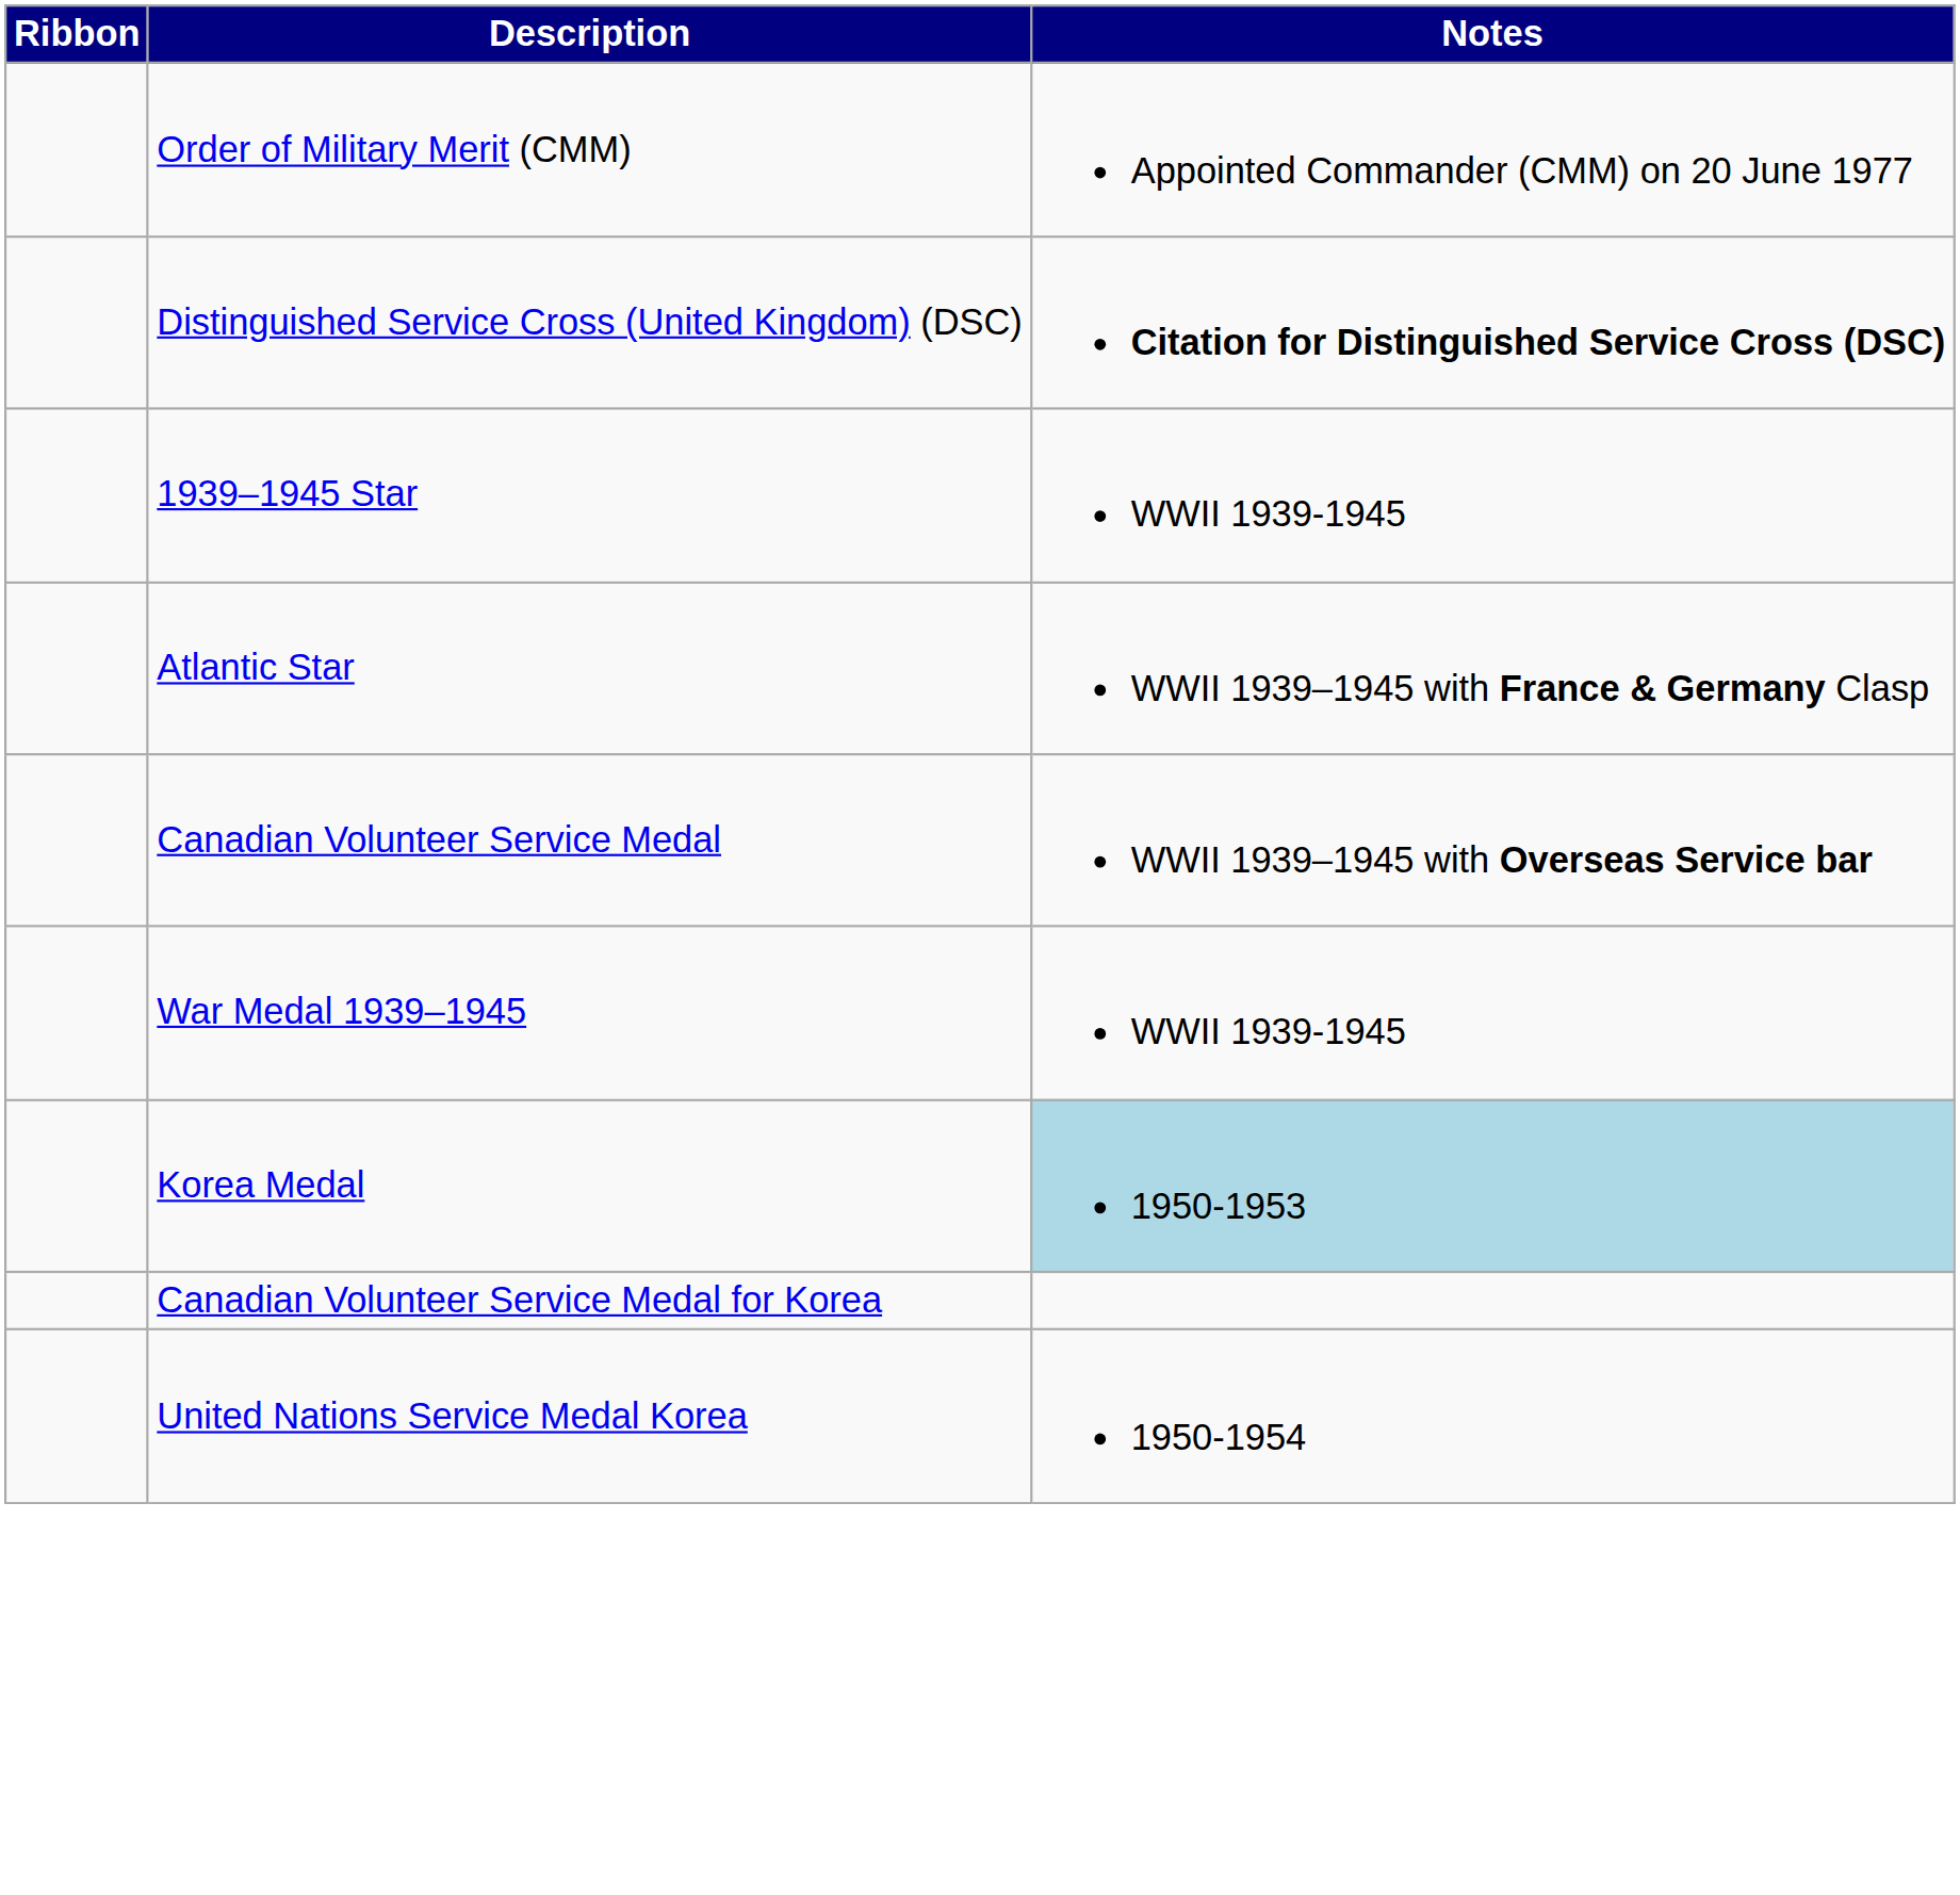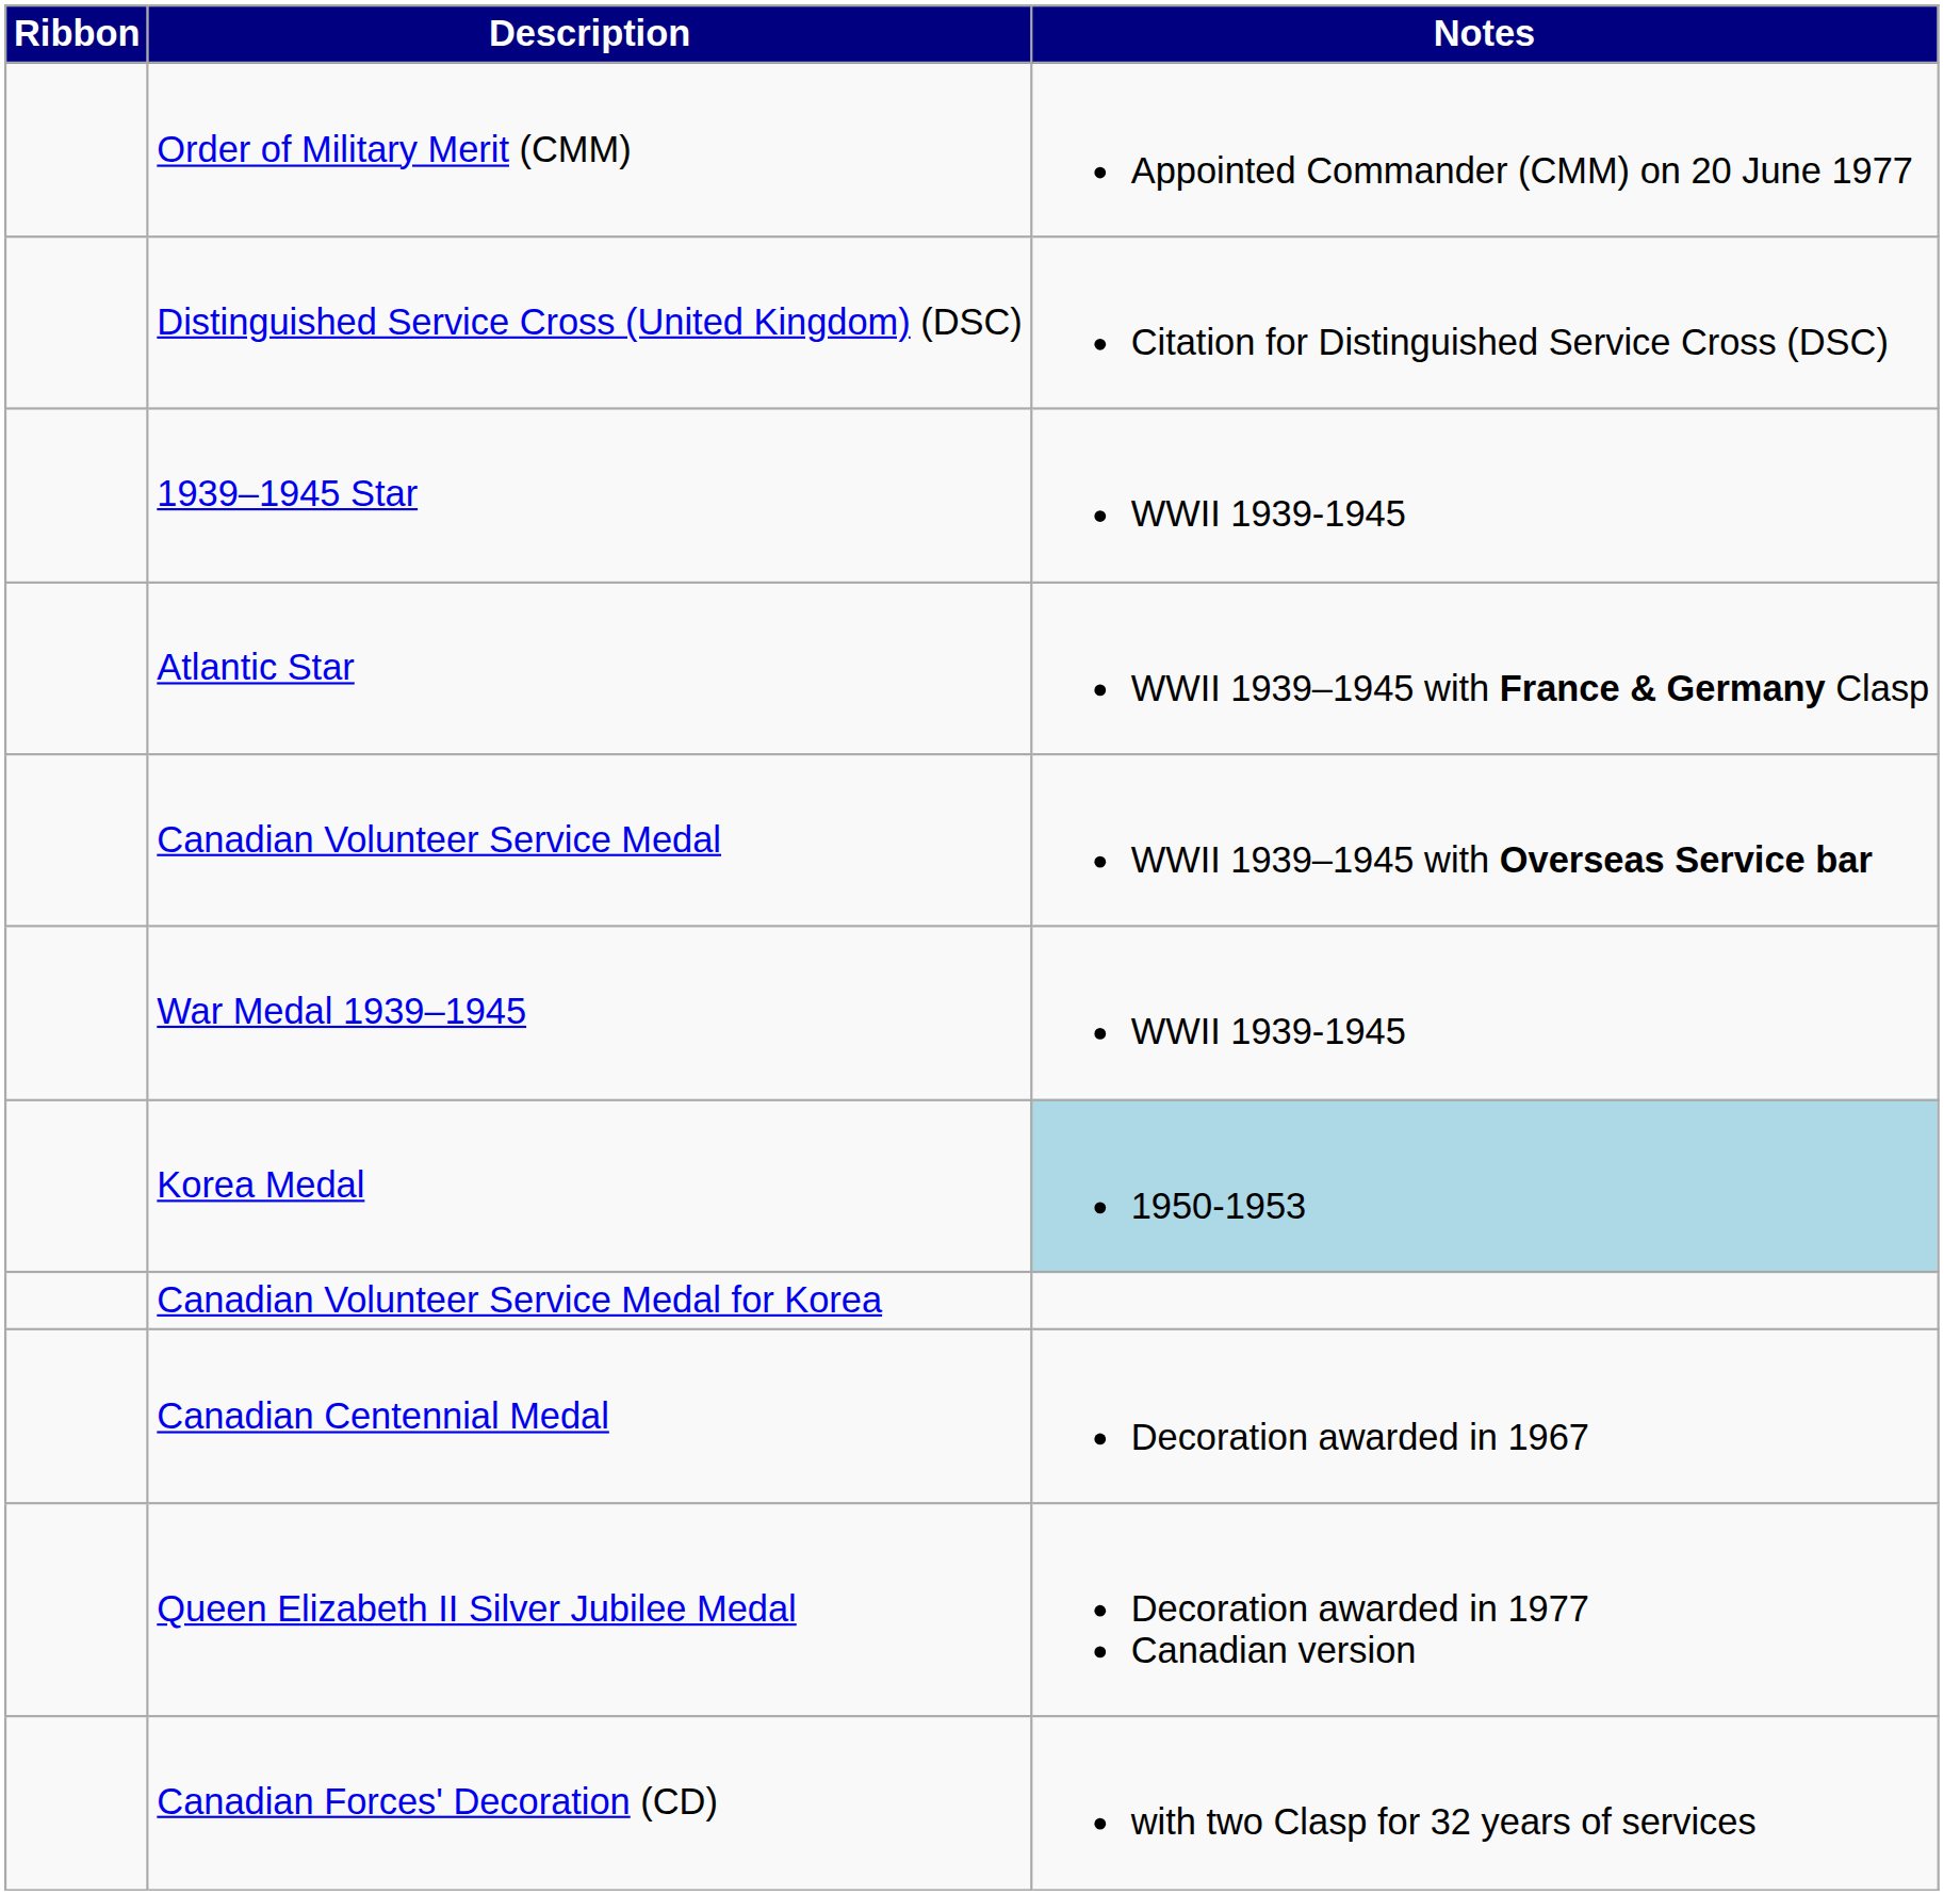 <table class="wikitable">
 <tr style="background:Navy;color:White" align="center">
 <td><strong>Ribbon</strong></td>
 <td><strong>Description</strong></td>
 <td><strong>Notes</strong></td>
 </tr>
 <tr>
 <td></td>
 <td><a href='#'>Order of Military Merit</a> (CMM)</td>
 <td><br><ul><li>Appointed Commander (CMM) on 20 June 1977</li></ul></td>
 </tr>
 <tr>
 <td></td>
 <td><a href='#'>Distinguished Service Cross (United Kingdom)</a> (DSC)</td>
-<td><strong><br><ul><li>Citation for Distinguished Service Cross (DSC)</li></ul></strong></td>
+<td><br><ul><li>Citation for Distinguished Service Cross (DSC)</li></ul></td>
 </tr>
 <tr>
 <td></td>
 <td><a href='#'>1939–1945 Star</a></td>
 <td><br><ul><li>WWII 1939-1945</li></ul></td>
 </tr>
 <tr>
 <td></td>
 <td><a href='#'>Atlantic Star</a></td>
 <td><br><ul><li>WWII 1939–1945 with <strong>France & Germany </strong>Clasp</li></ul></td>
 </tr>
 <tr>
 <td></td>
 <td><a href='#'>Canadian Volunteer Service Medal</a></td>
 <td><br><ul><li>WWII 1939–1945 with <strong>Overseas Service bar</strong></li></ul></td>
 </tr>
 <tr>
 <td></td>
 <td><a href='#'>War Medal 1939–1945</a></td>
 <td><br><ul><li>WWII 1939-1945</li></ul></td>
 </tr>
 <tr>
 <td></td>
 <td><a href='#'>Korea Medal</a></td>
 <td style="background: lightblue;"><br><ul><li>1950-1953</li></ul></td>
 </tr>
 <tr>
 <td></td>
 <td><a href='#'>Canadian Volunteer Service Medal for Korea</a></td>
 <td></td>
 </tr>
 <tr>
 <td></td>
-<td><a href='#'>United Nations Service Medal Korea</a></td>
-<td><br><ul><li>1950-1954</li></ul></td>
+<td><a href='#'>Canadian Centennial Medal</a></td>
+<td><br><ul><li>Decoration awarded in 1967</li></ul></td>
+</tr>
+<tr>
+<td></td>
+<td><a href='#'>Queen Elizabeth II Silver Jubilee Medal</a></td>
+<td><br><ul><li>Decoration awarded in 1977</li><li>Canadian version</li></ul></td>
+</tr>
+<tr>
+<td></td>
+<td><a href='#'>Canadian Forces' Decoration</a> (CD)</td>
+<td><br><ul><li>with two Clasp for 32 years of services</li></ul></td>
 </tr>
 </table>
